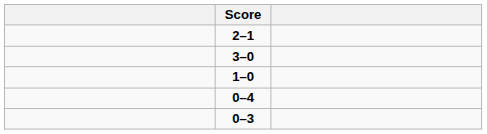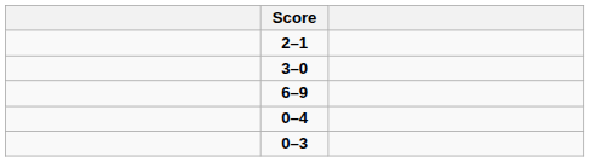 <table class="wikitable" style="text-align: center; font-size:100% ">
 <tr>
 <th align="right" width="250"></th>
 <th width="60">Score</th>
 <th align="left" width="250"></th>
 </tr>
 <tr>
 <td align=left></td>
 <td align=center><strong>2–1</strong></td>
 <td align=left></td>
 </tr>
 <tr>
 <td align=left></td>
 <td align=center><strong>3–0</strong></td>
 <td align=left></td>
 </tr>
 <tr>
 <td align=left></td>
-<td align=center><strong>1–0</strong></td>
+<td align=center><strong>6–9</strong></td>
 <td align=left></td>
 </tr>
 <tr>
 <td align=left></td>
 <td align=center><strong>0–4</strong></td>
 <td align=left></td>
 </tr>
 <tr>
 <td align=left></td>
 <td align=center><strong>0–3</strong></td>
 <td align=left></td>
 </tr>
 </table>
